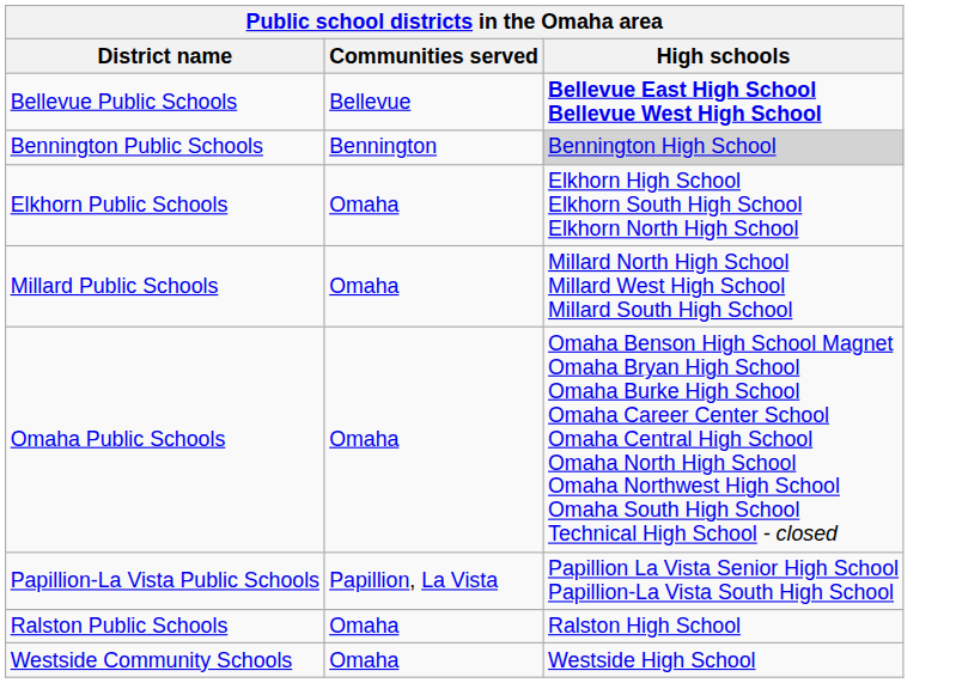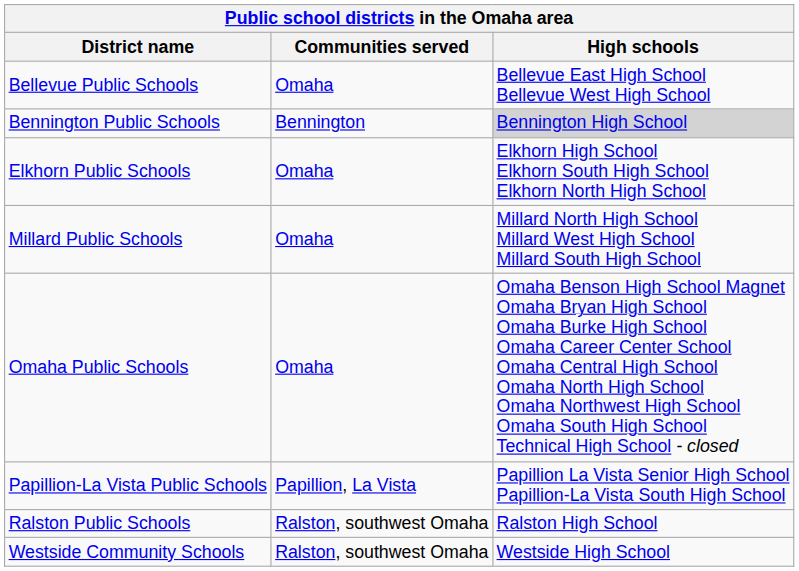 <table class="wikitable">
 <tr>
 <th align="center" colspan="6"><strong><a href='#'>Public school districts</a> in the Omaha area</strong></th>
 </tr>
 <tr>
 <th>District name</th>
 <th>Communities served</th>
 <th>High schools</th>
 </tr>
 <tr>
 <td><a href='#'>Bellevue Public Schools</a></td>
-<td><a href='#'>Bellevue</a></td>
-<td><strong><a href='#'>Bellevue East High School</a><br><a href='#'>Bellevue West High School</a></strong></td>
+<td><a href='#'>Omaha</a></td>
+<td><a href='#'>Bellevue East High School</a><br><a href='#'>Bellevue West High School</a></td>
 </tr>
 <tr>
 <td><a href='#'>Bennington Public Schools</a></td>
 <td><a href='#'>Bennington</a></td>
 <td style="background: lightgrey;"><a href='#'>Bennington High School</a></td>
 </tr>
 <tr>
 <td><a href='#'>Elkhorn Public Schools</a></td>
 <td><a href='#'>Omaha</a></td>
 <td><a href='#'>Elkhorn High School</a><br><a href='#'>Elkhorn South High School</a><br><a href='#'>Elkhorn North High School</a></td>
 </tr>
 <tr>
 <td><a href='#'>Millard Public Schools</a></td>
 <td><a href='#'>Omaha</a></td>
 <td><a href='#'>Millard North High School</a><br><a href='#'>Millard West High School</a><br><a href='#'>Millard South High School</a></td>
 </tr>
 <tr>
 <td><a href='#'>Omaha Public Schools</a></td>
 <td><a href='#'>Omaha</a></td>
 <td><a href='#'>Omaha Benson High School Magnet</a><br><a href='#'>Omaha Bryan High School</a><br><a href='#'>Omaha Burke High School</a><br><a href='#'>Omaha Career Center School</a><br><a href='#'>Omaha Central High School</a><br><a href='#'>Omaha North High School</a><br><a href='#'>Omaha Northwest High School</a><br><a href='#'>Omaha South High School</a><br><a href='#'>Technical High School</a> <em>- closed</em></td>
 </tr>
 <tr>
 <td><a href='#'>Papillion-La Vista Public Schools</a></td>
 <td><a href='#'>Papillion</a>, <a href='#'>La Vista</a></td>
 <td><a href='#'>Papillion La Vista Senior High School</a><br><a href='#'>Papillion-La Vista South High School</a></td>
 </tr>
 <tr>
 <td><a href='#'>Ralston Public Schools</a></td>
-<td><a href='#'>Omaha</a></td>
+<td><a href='#'>Ralston</a>, southwest Omaha</td>
 <td><a href='#'>Ralston High School</a></td>
 </tr>
 <tr>
 <td><a href='#'>Westside Community Schools</a></td>
-<td><a href='#'>Omaha</a></td>
+<td><a href='#'>Ralston</a>, southwest Omaha</td>
 <td><a href='#'>Westside High School</a></td>
 </tr>
 </table>
